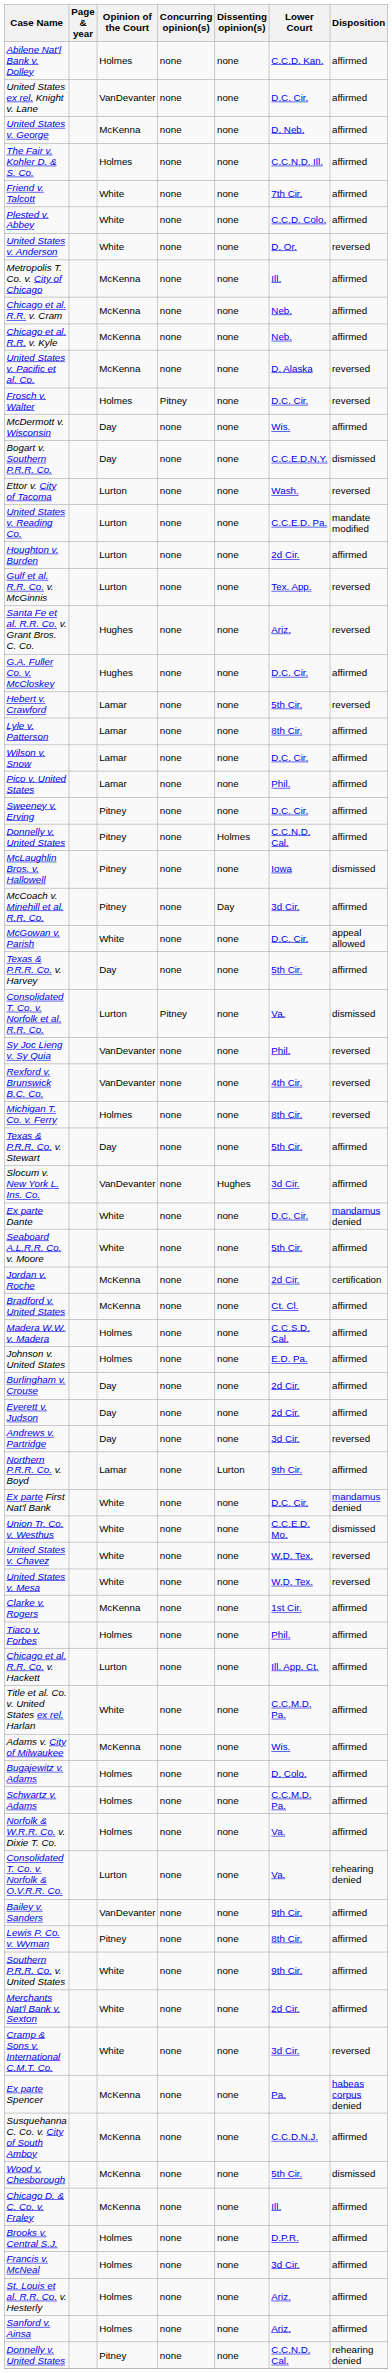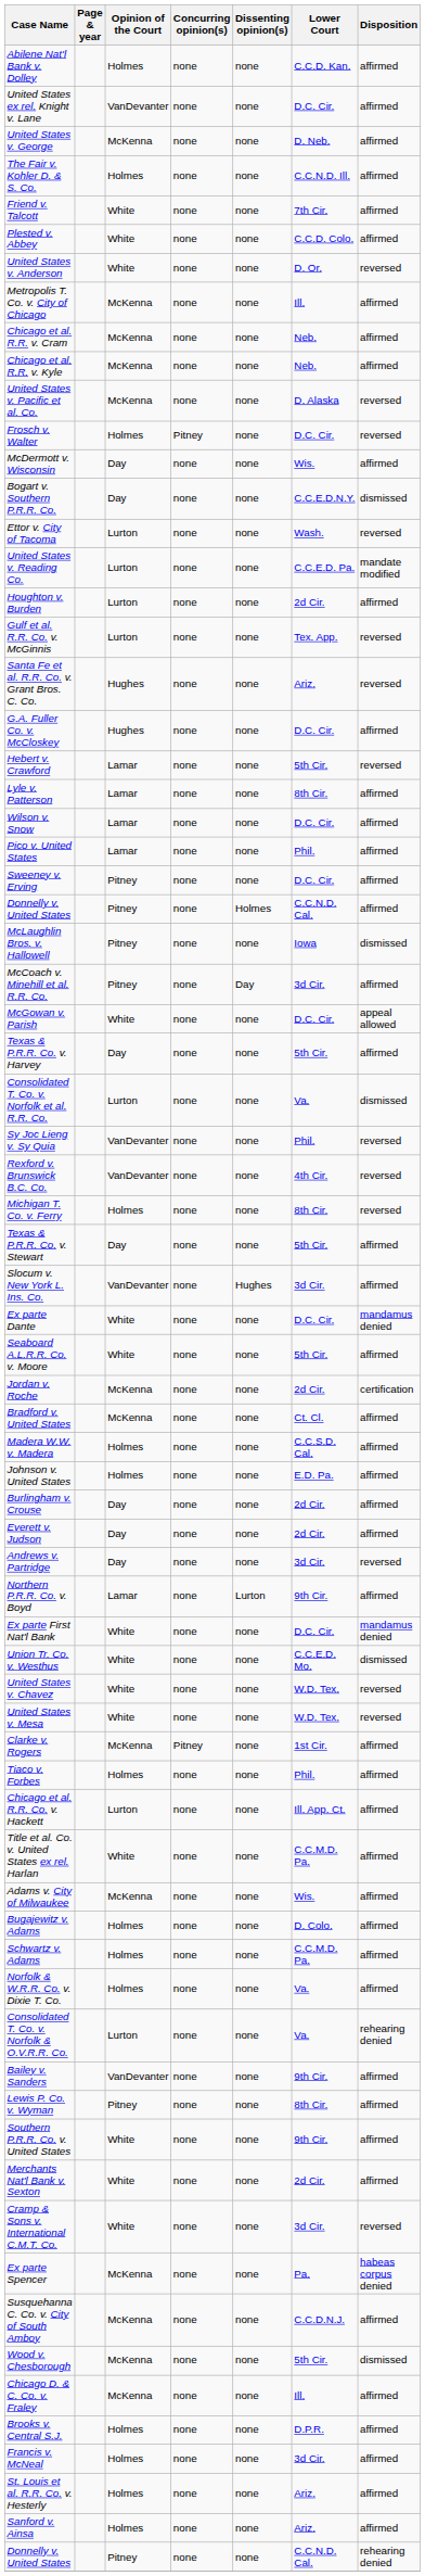 <table class="wikitable sortable">
 <tr>
 <th scope="col" style="width: 400px;">Case Name</th>
 <th scope="col" style="width: 95px;">Page & year</th>
 <th scope="col" style="width: 10px;">Opinion of the Court</th>
 <th scope="col" style="width: 10px;">Concurring opinion(s)</th>
 <th scope="col" style="width: 10px;">Dissenting opinion(s)</th>
 <th scope="col" style="width: 133px;">Lower Court</th>
 <th scope="col" style="width: 150px;">Disposition</th>
 </tr>
 <tr>
 <td><em><a href='#'>Abilene Nat'l Bank v. Dolley</a></em></td>
 <td align="right"></td>
 <td>Holmes</td>
 <td>none</td>
 <td>none</td>
 <td><a href='#'>C.C.D. Kan.</a></td>
 <td>affirmed</td>
 </tr>
 <tr>
 <td><em>United States <a href='#'>ex rel.</a> Knight v. Lane</em></td>
 <td align="right"></td>
 <td>VanDevanter</td>
 <td>none</td>
 <td>none</td>
 <td><a href='#'>D.C. Cir.</a></td>
 <td>affirmed</td>
 </tr>
 <tr>
 <td><em><a href='#'>United States v. George</a></em></td>
 <td align="right"></td>
 <td>McKenna</td>
 <td>none</td>
 <td>none</td>
 <td><a href='#'>D. Neb.</a></td>
 <td>affirmed</td>
 </tr>
 <tr>
 <td><em><a href='#'>The Fair v. Kohler D. & S. Co.</a></em></td>
 <td align="right"></td>
 <td>Holmes</td>
 <td>none</td>
 <td>none</td>
 <td><a href='#'>C.C.N.D. Ill.</a></td>
 <td>affirmed</td>
 </tr>
 <tr>
 <td><em><a href='#'>Friend v. Talcott</a></em></td>
 <td align="right"></td>
 <td>White</td>
 <td>none</td>
 <td>none</td>
 <td><a href='#'>7th Cir.</a></td>
 <td>affirmed</td>
 </tr>
 <tr>
 <td><em><a href='#'>Plested v. Abbey</a></em></td>
 <td align="right"></td>
 <td>White</td>
 <td>none</td>
 <td>none</td>
 <td><a href='#'>C.C.D. Colo.</a></td>
 <td>affirmed</td>
 </tr>
 <tr>
 <td><em><a href='#'>United States v. Anderson</a></em></td>
 <td align="right"></td>
 <td>White</td>
 <td>none</td>
 <td>none</td>
 <td><a href='#'>D. Or.</a></td>
 <td>reversed</td>
 </tr>
 <tr>
 <td><em>Metropolis T. Co. v. <a href='#'>City of Chicago</a></em></td>
 <td align="right"></td>
 <td>McKenna</td>
 <td>none</td>
 <td>none</td>
 <td><a href='#'>Ill.</a></td>
 <td>affirmed</td>
 </tr>
 <tr>
 <td><em><a href='#'>Chicago et al. R.R.</a>  v. Cram</em></td>
 <td align="right"></td>
 <td>McKenna</td>
 <td>none</td>
 <td>none</td>
 <td><a href='#'>Neb.</a></td>
 <td>affirmed</td>
 </tr>
 <tr>
 <td><em><a href='#'>Chicago et al. R.R.</a> v. Kyle</em></td>
 <td align="right"></td>
 <td>McKenna</td>
 <td>none</td>
 <td>none</td>
 <td><a href='#'>Neb.</a></td>
 <td>affirmed</td>
 </tr>
 <tr>
 <td><em><a href='#'>United States v. Pacific et al. Co.</a></em></td>
 <td align="right"></td>
 <td>McKenna</td>
 <td>none</td>
 <td>none</td>
 <td><a href='#'>D. Alaska</a></td>
 <td>reversed</td>
 </tr>
 <tr>
 <td><em><a href='#'>Frosch v. Walter</a></em></td>
 <td align="right"></td>
 <td>Holmes</td>
 <td>Pitney</td>
 <td>none</td>
 <td><a href='#'>D.C. Cir.</a></td>
 <td>reversed</td>
 </tr>
 <tr>
 <td><em>McDermott v. <a href='#'>Wisconsin</a></em></td>
 <td align="right"></td>
 <td>Day</td>
 <td>none</td>
 <td>none</td>
 <td><a href='#'>Wis.</a></td>
 <td>affirmed</td>
 </tr>
 <tr>
 <td><em>Bogart v. <a href='#'>Southern P.R.R. Co.</a></em></td>
 <td align="right"></td>
 <td>Day</td>
 <td>none</td>
 <td>none</td>
 <td><a href='#'>C.C.E.D.N.Y.</a></td>
 <td>dismissed</td>
 </tr>
 <tr>
 <td><em>Ettor v. <a href='#'>City of Tacoma</a></em></td>
 <td align="right"></td>
 <td>Lurton</td>
 <td>none</td>
 <td>none</td>
 <td><a href='#'>Wash.</a></td>
 <td>reversed</td>
 </tr>
 <tr>
 <td><em><a href='#'>United States v. Reading Co.</a></em></td>
 <td align="right"></td>
 <td>Lurton</td>
 <td>none</td>
 <td>none</td>
 <td><a href='#'>C.C.E.D. Pa.</a></td>
 <td>mandate modified</td>
 </tr>
 <tr>
 <td><em><a href='#'>Houghton v. Burden</a></em></td>
 <td align="right"></td>
 <td>Lurton</td>
 <td>none</td>
 <td>none</td>
 <td><a href='#'>2d Cir.</a></td>
 <td>affirmed</td>
 </tr>
 <tr>
 <td><em><a href='#'>Gulf et al. R.R. Co.</a> v. McGinnis</em></td>
 <td align="right"></td>
 <td>Lurton</td>
 <td>none</td>
 <td>none</td>
 <td><a href='#'>Tex. App.</a></td>
 <td>reversed</td>
 </tr>
 <tr>
 <td><em><a href='#'>Santa Fe et al. R.R. Co.</a> v. Grant Bros. C. Co.</em></td>
 <td align="right"></td>
 <td>Hughes</td>
 <td>none</td>
 <td>none</td>
 <td><a href='#'>Ariz.</a></td>
 <td>reversed</td>
 </tr>
 <tr>
 <td><em><a href='#'>G.A. Fuller Co. v. McCloskey</a></em></td>
 <td align="right"></td>
 <td>Hughes</td>
 <td>none</td>
 <td>none</td>
 <td><a href='#'>D.C. Cir.</a></td>
 <td>affirmed</td>
 </tr>
 <tr>
 <td><em><a href='#'>Hebert v. Crawford</a></em></td>
 <td align="right"></td>
 <td>Lamar</td>
 <td>none</td>
 <td>none</td>
 <td><a href='#'>5th Cir.</a></td>
 <td>reversed</td>
 </tr>
 <tr>
 <td><em><a href='#'>Lyle v. Patterson</a></em></td>
 <td align="right"></td>
 <td>Lamar</td>
 <td>none</td>
 <td>none</td>
 <td><a href='#'>8th Cir.</a></td>
 <td>affirmed</td>
 </tr>
 <tr>
 <td><em><a href='#'>Wilson v. Snow</a></em></td>
 <td align="right"></td>
 <td>Lamar</td>
 <td>none</td>
 <td>none</td>
 <td><a href='#'>D.C. Cir.</a></td>
 <td>affirmed</td>
 </tr>
 <tr>
 <td><em><a href='#'>Pico v. United States</a></em></td>
 <td align="right"></td>
 <td>Lamar</td>
 <td>none</td>
 <td>none</td>
 <td><a href='#'>Phil.</a></td>
 <td>affirmed</td>
 </tr>
 <tr>
 <td><em><a href='#'>Sweeney v. Erving</a></em></td>
 <td align="right"></td>
 <td>Pitney</td>
 <td>none</td>
 <td>none</td>
 <td><a href='#'>D.C. Cir.</a></td>
 <td>affirmed</td>
 </tr>
 <tr>
 <td><em><a href='#'>Donnelly v. United States</a></em></td>
 <td align="right"></td>
 <td>Pitney</td>
 <td>none</td>
 <td>Holmes</td>
 <td><a href='#'>C.C.N.D. Cal.</a></td>
 <td>affirmed</td>
 </tr>
 <tr>
 <td><em><a href='#'>McLaughlin Bros. v. Hallowell</a></em></td>
 <td align="right"></td>
 <td>Pitney</td>
 <td>none</td>
 <td>none</td>
 <td><a href='#'>Iowa</a></td>
 <td>dismissed</td>
 </tr>
 <tr>
 <td><em>McCoach v. <a href='#'>Minehill et al. R.R. Co.</a></em></td>
 <td align="right"></td>
 <td>Pitney</td>
 <td>none</td>
 <td>Day</td>
 <td><a href='#'>3d Cir.</a></td>
 <td>affirmed</td>
 </tr>
 <tr>
 <td><em><a href='#'>McGowan v. Parish</a></em></td>
 <td align="right"></td>
 <td>White</td>
 <td>none</td>
 <td>none</td>
 <td><a href='#'>D.C. Cir.</a></td>
 <td>appeal allowed</td>
 </tr>
 <tr>
 <td><em><a href='#'>Texas & P.R.R. Co.</a> v. Harvey</em></td>
 <td align="right"></td>
 <td>Day</td>
 <td>none</td>
 <td>none</td>
 <td><a href='#'>5th Cir.</a></td>
 <td>affirmed</td>
 </tr>
 <tr>
 <td><em><a href='#'>Consolidated T. Co. v. Norfolk et al. R.R. Co.</a></em></td>
 <td align="right"></td>
 <td>Lurton</td>
-<td>Pitney</td>
+<td>none</td>
 <td>none</td>
 <td><a href='#'>Va.</a></td>
 <td>dismissed</td>
 </tr>
 <tr>
 <td><em><a href='#'>Sy Joc Lieng v. Sy Quia</a></em></td>
 <td align="right"></td>
 <td>VanDevanter</td>
 <td>none</td>
 <td>none</td>
 <td><a href='#'>Phil.</a></td>
 <td>reversed</td>
 </tr>
 <tr>
 <td><em><a href='#'>Rexford v. Brunswick B.C. Co.</a></em></td>
 <td align="right"></td>
 <td>VanDevanter</td>
 <td>none</td>
 <td>none</td>
 <td><a href='#'>4th Cir.</a></td>
 <td>reversed</td>
 </tr>
 <tr>
 <td><em><a href='#'>Michigan T. Co. v. Ferry</a></em></td>
 <td align="right"></td>
 <td>Holmes</td>
 <td>none</td>
 <td>none</td>
 <td><a href='#'>8th Cir.</a></td>
 <td>reversed</td>
 </tr>
 <tr>
 <td><em><a href='#'>Texas & P.R.R. Co.</a> v. Stewart</em></td>
 <td align="right"></td>
 <td>Day</td>
 <td>none</td>
 <td>none</td>
 <td><a href='#'>5th Cir.</a></td>
 <td>affirmed</td>
 </tr>
 <tr>
 <td><em>Slocum v. <a href='#'>New York L. Ins. Co.</a></em></td>
 <td align="right"></td>
 <td>VanDevanter</td>
 <td>none</td>
 <td>Hughes</td>
 <td><a href='#'>3d Cir.</a></td>
 <td>affirmed</td>
 </tr>
 <tr>
 <td><em><a href='#'>Ex parte</a> Dante</em></td>
 <td align="right"></td>
 <td>White</td>
 <td>none</td>
 <td>none</td>
 <td><a href='#'>D.C. Cir.</a></td>
 <td><a href='#'>mandamus</a> denied</td>
 </tr>
 <tr>
 <td><em><a href='#'>Seaboard A.L.R.R. Co.</a> v. Moore</em></td>
 <td align="right"></td>
 <td>White</td>
 <td>none</td>
 <td>none</td>
 <td><a href='#'>5th Cir.</a></td>
 <td>affirmed</td>
 </tr>
 <tr>
 <td><em><a href='#'>Jordan v. Roche</a></em></td>
 <td align="right"></td>
 <td>McKenna</td>
 <td>none</td>
 <td>none</td>
 <td><a href='#'>2d Cir.</a></td>
 <td>certification</td>
 </tr>
 <tr>
 <td><em><a href='#'>Bradford v. United States</a></em></td>
 <td align="right"></td>
 <td>McKenna</td>
 <td>none</td>
 <td>none</td>
 <td><a href='#'>Ct. Cl.</a></td>
 <td>affirmed</td>
 </tr>
 <tr>
 <td><em><a href='#'>Madera W.W. v. Madera</a></em></td>
 <td align="right"></td>
 <td>Holmes</td>
 <td>none</td>
 <td>none</td>
 <td><a href='#'>C.C.S.D. Cal.</a></td>
 <td>affirmed</td>
 </tr>
 <tr>
 <td><em>Johnson v. United States</em></td>
 <td align="right"></td>
 <td>Holmes</td>
 <td>none</td>
 <td>none</td>
 <td><a href='#'>E.D. Pa.</a></td>
 <td>affirmed</td>
 </tr>
 <tr>
 <td><em><a href='#'>Burlingham v. Crouse</a></em></td>
 <td align="right"></td>
 <td>Day</td>
 <td>none</td>
 <td>none</td>
 <td><a href='#'>2d Cir.</a></td>
 <td>affirmed</td>
 </tr>
 <tr>
 <td><em><a href='#'>Everett v. Judson</a></em></td>
 <td align="right"></td>
 <td>Day</td>
 <td>none</td>
 <td>none</td>
 <td><a href='#'>2d Cir.</a></td>
 <td>affirmed</td>
 </tr>
 <tr>
 <td><em><a href='#'>Andrews v. Partridge</a></em></td>
 <td align="right"></td>
 <td>Day</td>
 <td>none</td>
 <td>none</td>
 <td><a href='#'>3d Cir.</a></td>
 <td>reversed</td>
 </tr>
 <tr>
 <td><em><a href='#'>Northern P.R.R. Co.</a> v. Boyd</em></td>
 <td align="right"></td>
 <td>Lamar</td>
 <td>none</td>
 <td>Lurton</td>
 <td><a href='#'>9th Cir.</a></td>
 <td>affirmed</td>
 </tr>
 <tr>
 <td><em><a href='#'>Ex parte</a> First Nat'l Bank</em></td>
 <td align="right"></td>
 <td>White</td>
 <td>none</td>
 <td>none</td>
 <td><a href='#'>D.C. Cir.</a></td>
 <td><a href='#'>mandamus</a> denied</td>
 </tr>
 <tr>
 <td><em><a href='#'>Union Tr. Co. v. Westhus</a></em></td>
 <td align="right"></td>
 <td>White</td>
 <td>none</td>
 <td>none</td>
 <td><a href='#'>C.C.E.D. Mo.</a></td>
 <td>dismissed</td>
 </tr>
 <tr>
 <td><em><a href='#'>United States v. Chavez</a></em></td>
 <td align="right"></td>
 <td>White</td>
 <td>none</td>
 <td>none</td>
 <td><a href='#'>W.D. Tex.</a></td>
 <td>reversed</td>
 </tr>
 <tr>
 <td><em><a href='#'>United States v. Mesa</a></em></td>
 <td align="right"></td>
 <td>White</td>
 <td>none</td>
 <td>none</td>
 <td><a href='#'>W.D. Tex.</a></td>
 <td>reversed</td>
 </tr>
 <tr>
 <td><em><a href='#'>Clarke v. Rogers</a></em></td>
 <td align="right"></td>
 <td>McKenna</td>
-<td>none</td>
+<td>Pitney</td>
 <td>none</td>
 <td><a href='#'>1st Cir.</a></td>
 <td>affirmed</td>
 </tr>
 <tr>
 <td><em><a href='#'>Tiaco v. Forbes</a></em></td>
 <td align="right"></td>
 <td>Holmes</td>
 <td>none</td>
 <td>none</td>
 <td><a href='#'>Phil.</a></td>
 <td>affirmed</td>
 </tr>
 <tr>
 <td><em><a href='#'>Chicago et al. R.R. Co.</a> v. Hackett</em></td>
 <td align="right"></td>
 <td>Lurton</td>
 <td>none</td>
 <td>none</td>
 <td><a href='#'>Ill. App. Ct.</a></td>
 <td>affirmed</td>
 </tr>
 <tr>
 <td><em>Title et al. Co. v. United States <a href='#'>ex rel.</a> Harlan</em></td>
 <td align="right"></td>
 <td>White</td>
 <td>none</td>
 <td>none</td>
 <td><a href='#'>C.C.M.D. Pa.</a></td>
 <td>affirmed</td>
 </tr>
 <tr>
 <td><em>Adams v. <a href='#'>City of Milwaukee</a></em></td>
 <td align="right"></td>
 <td>McKenna</td>
 <td>none</td>
 <td>none</td>
 <td><a href='#'>Wis.</a></td>
 <td>affirmed</td>
 </tr>
 <tr>
 <td><em><a href='#'>Bugajewitz v. Adams</a></em></td>
 <td align="right"></td>
 <td>Holmes</td>
 <td>none</td>
 <td>none</td>
 <td><a href='#'>D. Colo.</a></td>
 <td>affirmed</td>
 </tr>
 <tr>
 <td><em><a href='#'>Schwartz v. Adams</a></em></td>
 <td align="right"></td>
 <td>Holmes</td>
 <td>none</td>
 <td>none</td>
 <td><a href='#'>C.C.M.D. Pa.</a></td>
 <td>affirmed</td>
 </tr>
 <tr>
 <td><em><a href='#'>Norfolk & W.R.R. Co.</a> v. Dixie T. Co.</em></td>
 <td align="right"></td>
 <td>Holmes</td>
 <td>none</td>
 <td>none</td>
 <td><a href='#'>Va.</a></td>
 <td>affirmed</td>
 </tr>
 <tr>
 <td><em><a href='#'>Consolidated T. Co. v. Norfolk & O.V.R.R. Co.</a></em></td>
 <td align="right"></td>
 <td>Lurton</td>
 <td>none</td>
 <td>none</td>
 <td><a href='#'>Va.</a></td>
 <td>rehearing denied</td>
 </tr>
 <tr>
 <td><em><a href='#'>Bailey v. Sanders</a></em></td>
 <td align="right"></td>
 <td>VanDevanter</td>
 <td>none</td>
 <td>none</td>
 <td><a href='#'>9th Cir.</a></td>
 <td>affirmed</td>
 </tr>
 <tr>
 <td><em><a href='#'>Lewis P. Co. v. Wyman</a></em></td>
 <td align="right"></td>
 <td>Pitney</td>
 <td>none</td>
 <td>none</td>
 <td><a href='#'>8th Cir.</a></td>
 <td>affirmed</td>
 </tr>
 <tr>
 <td><em><a href='#'>Southern P.R.R. Co.</a> v. United States</em></td>
 <td align="right"></td>
 <td>White</td>
 <td>none</td>
 <td>none</td>
 <td><a href='#'>9th Cir.</a></td>
 <td>affirmed</td>
 </tr>
 <tr>
 <td><em><a href='#'>Merchants Nat'l Bank v. Sexton</a></em></td>
 <td align="right"></td>
 <td>White</td>
 <td>none</td>
 <td>none</td>
 <td><a href='#'>2d Cir.</a></td>
 <td>affirmed</td>
 </tr>
 <tr>
 <td><em><a href='#'>Cramp & Sons v. International C.M.T. Co.</a></em></td>
 <td align="right"></td>
 <td>White</td>
 <td>none</td>
 <td>none</td>
 <td><a href='#'>3d Cir.</a></td>
 <td>reversed</td>
 </tr>
 <tr>
 <td><em><a href='#'>Ex parte</a> Spencer</em></td>
 <td align="right"></td>
 <td>McKenna</td>
 <td>none</td>
 <td>none</td>
 <td><a href='#'>Pa.</a></td>
 <td><a href='#'>habeas corpus</a> denied</td>
 </tr>
 <tr>
 <td><em>Susquehanna C. Co. v. <a href='#'>City of South Amboy</a></em></td>
 <td align="right"></td>
 <td>McKenna</td>
 <td>none</td>
 <td>none</td>
 <td><a href='#'>C.C.D.N.J.</a></td>
 <td>affirmed</td>
 </tr>
 <tr>
 <td><em><a href='#'>Wood v. Chesborough</a></em></td>
 <td align="right"></td>
 <td>McKenna</td>
 <td>none</td>
 <td>none</td>
 <td><a href='#'>5th Cir.</a></td>
 <td>dismissed</td>
 </tr>
 <tr>
 <td><em><a href='#'>Chicago D. & C. Co. v. Fraley</a></em></td>
 <td align="right"></td>
 <td>McKenna</td>
 <td>none</td>
 <td>none</td>
 <td><a href='#'>Ill.</a></td>
 <td>affirmed</td>
 </tr>
 <tr>
 <td><em><a href='#'>Brooks v. Central S.J.</a></em></td>
 <td align="right"></td>
 <td>Holmes</td>
 <td>none</td>
 <td>none</td>
 <td><a href='#'>D.P.R.</a></td>
 <td>affirmed</td>
 </tr>
 <tr>
 <td><em><a href='#'>Francis v. McNeal</a></em></td>
 <td align="right"></td>
 <td>Holmes</td>
 <td>none</td>
 <td>none</td>
 <td><a href='#'>3d Cir.</a></td>
 <td>affirmed</td>
 </tr>
 <tr>
 <td><em><a href='#'>St. Louis et al. R.R. Co.</a> v. Hesterly</em></td>
 <td align="right"></td>
 <td>Holmes</td>
 <td>none</td>
 <td>none</td>
 <td><a href='#'>Ariz.</a></td>
 <td>affirmed</td>
 </tr>
 <tr>
 <td><em><a href='#'>Sanford v. Ainsa</a></em></td>
 <td align="right"></td>
 <td>Holmes</td>
 <td>none</td>
 <td>none</td>
 <td><a href='#'>Ariz.</a></td>
 <td>affirmed</td>
 </tr>
 <tr>
 <td><em><a href='#'>Donnelly v. United States</a></em></td>
 <td align="right"></td>
 <td>Pitney</td>
 <td>none</td>
 <td>none</td>
 <td><a href='#'>C.C.N.D. Cal.</a></td>
 <td>rehearing denied</td>
 </tr>
 <tr>
 </tr>
 </table>
